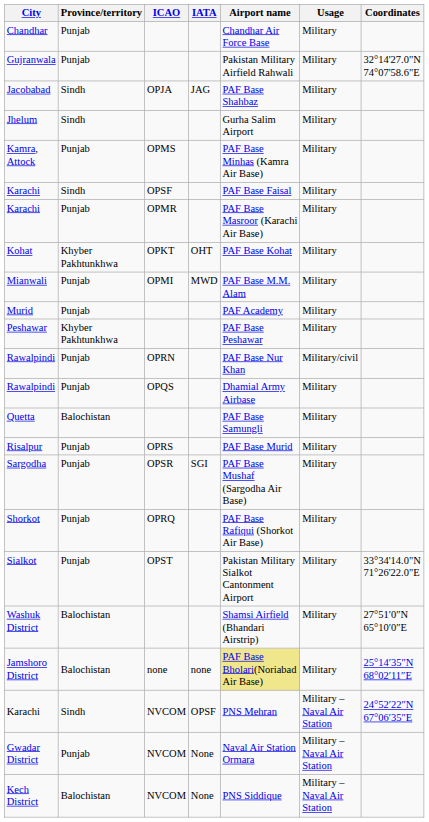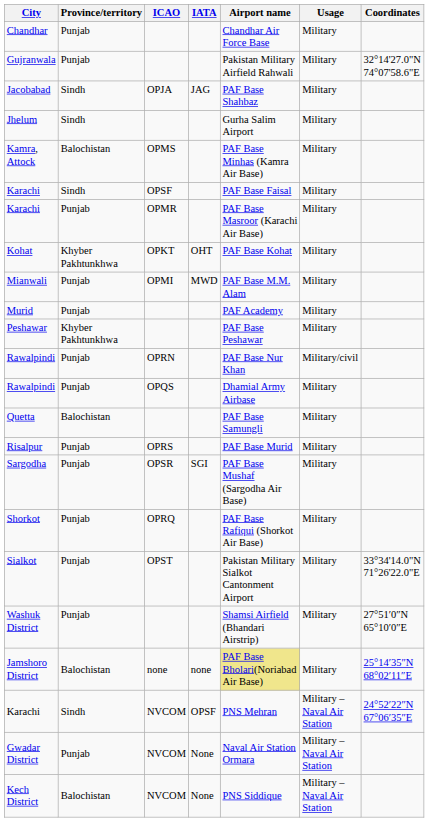 <table class="wikitable sortable" style="font-size:95%;">
 <tr style="font-weight:bold;background:#EEEEEE;">
 <th><a href='#'>City</a></th>
 <th>Province/territory</th>
 <th><a href='#'>ICAO</a></th>
 <th><a href='#'>IATA</a></th>
 <th>Airport name</th>
 <th>Usage</th>
 <th>Coordinates</th>
 </tr>
 <tr style="vertical-align:top">
 <td><a href='#'>Chandhar</a></td>
 <td>Punjab</td>
 <td></td>
 <td></td>
 <td><a href='#'>Chandhar Air Force Base</a></td>
 <td>Military</td>
 <td><small></small></td>
 </tr>
 <tr style="vertical-align:top">
 <td><a href='#'>Gujranwala</a></td>
 <td>Punjab</td>
 <td></td>
 <td></td>
 <td>Pakistan Military Airfield Rahwali</td>
 <td>Military</td>
 <td>32°14'27.0"N 74°07'58.6"E</td>
 </tr>
 <tr style="vertical-align:top">
 <td><a href='#'>Jacobabad</a></td>
 <td>Sindh</td>
 <td>OPJA</td>
 <td>JAG</td>
 <td><a href='#'>PAF Base Shahbaz</a></td>
 <td>Military</td>
 <td><small></small></td>
 </tr>
 <tr style="vertical-align:top">
 <td><a href='#'>Jhelum</a></td>
 <td>Sindh</td>
 <td></td>
 <td></td>
 <td>Gurha Salim Airport</td>
 <td>Military</td>
 <td><small></small></td>
 </tr>
 <tr style="vertical-align:top">
 <td><a href='#'>Kamra</a>, <a href='#'>Attock</a></td>
-<td>Punjab</td>
+<td>Balochistan</td>
 <td>OPMS</td>
 <td></td>
 <td><a href='#'>PAF Base Minhas</a> (Kamra Air Base)</td>
 <td>Military</td>
 <td><small></small></td>
 </tr>
 <tr style="vertical-align:top">
 <td><a href='#'>Karachi</a></td>
 <td>Sindh</td>
 <td>OPSF</td>
 <td></td>
 <td><a href='#'>PAF Base Faisal</a></td>
 <td>Military</td>
 <td><small></small></td>
 </tr>
 <tr style="vertical-align:top">
 <td><a href='#'>Karachi</a></td>
 <td>Punjab</td>
 <td>OPMR</td>
 <td></td>
 <td><a href='#'>PAF Base Masroor</a> (Karachi Air Base)</td>
 <td>Military</td>
 <td><small></small></td>
 </tr>
 <tr style="vertical-align:top">
 <td><a href='#'>Kohat</a></td>
 <td>Khyber Pakhtunkhwa</td>
 <td>OPKT</td>
 <td>OHT</td>
 <td><a href='#'>PAF Base Kohat</a></td>
 <td>Military</td>
 <td><small></small></td>
 </tr>
 <tr style="vertical-align:top">
 <td><a href='#'>Mianwali</a></td>
 <td>Punjab</td>
 <td>OPMI</td>
 <td>MWD</td>
 <td><a href='#'>PAF Base M.M. Alam</a></td>
 <td>Military</td>
 <td><small></small></td>
 </tr>
 <tr style="vertical-align:top">
 <td><a href='#'>Murid</a></td>
 <td>Punjab</td>
 <td></td>
 <td></td>
 <td><a href='#'>PAF Academy</a></td>
 <td>Military</td>
 <td><small></small></td>
 </tr>
 <tr style="vertical-align:top">
 <td><a href='#'>Peshawar</a></td>
 <td>Khyber Pakhtunkhwa</td>
 <td></td>
 <td></td>
 <td><a href='#'>PAF Base Peshawar</a></td>
 <td>Military</td>
 <td><small></small></td>
 </tr>
 <tr style="vertical-align:top">
 <td><a href='#'>Rawalpindi</a></td>
 <td>Punjab</td>
 <td>OPRN</td>
 <td></td>
 <td><a href='#'>PAF Base Nur Khan</a></td>
 <td>Military/civil</td>
 <td><small></small></td>
 </tr>
 <tr style="vertical-align:top">
 <td><a href='#'>Rawalpindi</a></td>
 <td>Punjab</td>
 <td>OPQS</td>
 <td></td>
 <td><a href='#'>Dhamial Army Airbase</a></td>
 <td>Military</td>
 <td><small></small></td>
 </tr>
 <tr style="vertical-align:top">
 <td><a href='#'>Quetta</a></td>
 <td>Balochistan</td>
 <td></td>
 <td></td>
 <td><a href='#'>PAF Base Samungli</a></td>
 <td>Military</td>
 <td><small></small></td>
 </tr>
 <tr style="vertical-align:top">
 <td><a href='#'>Risalpur</a></td>
 <td>Punjab</td>
 <td>OPRS</td>
 <td></td>
 <td><a href='#'>PAF Base Murid</a></td>
 <td>Military</td>
 <td><small></small></td>
 </tr>
 <tr style="vertical-align:top">
 <td><a href='#'>Sargodha</a></td>
 <td>Punjab</td>
 <td>OPSR</td>
 <td>SGI</td>
 <td><a href='#'>PAF Base Mushaf</a> (Sargodha Air Base)</td>
 <td>Military</td>
 <td><small></small></td>
 </tr>
 <tr style="vertical-align:top">
 <td><a href='#'>Shorkot</a></td>
 <td>Punjab</td>
 <td>OPRQ</td>
 <td></td>
 <td><a href='#'>PAF Base Rafiqui</a> (Shorkot Air Base)</td>
 <td>Military</td>
 <td><small></small></td>
 </tr>
 <tr style="vertical-align:top">
 <td><a href='#'>Sialkot</a></td>
 <td>Punjab</td>
 <td>OPST</td>
 <td></td>
 <td>Pakistan Military Sialkot Cantonment Airport</td>
 <td>Military</td>
 <td>33°34'14.0"N 71°26'22.0"E</td>
 </tr>
 <tr style="vertical-align:top">
 <td><a href='#'>Washuk District</a></td>
-<td>Balochistan</td>
+<td>Punjab</td>
 <td></td>
 <td></td>
 <td><a href='#'>Shamsi Airfield</a> (Bhandari Airstrip)</td>
 <td>Military</td>
 <td>27°51′0″N 65°10′0″E</td>
 </tr>
 <tr>
 <td><a href='#'>Jamshoro District</a></td>
 <td>Balochistan</td>
 <td>none</td>
 <td>none</td>
 <td style="background: khaki;"><a href='#'>PAF Base Bholari</a>(Noriabad Air Base)</td>
 <td>Military</td>
 <td><a href='#'>25°14′35″N 68°02′11″E</a></td>
 </tr>
 <tr>
 <td>Karachi</td>
 <td>Sindh</td>
 <td>NVCOM</td>
 <td>OPSF</td>
 <td><a href='#'>PNS Mehran</a></td>
 <td>Military – <a href='#'>Naval Air Station</a></td>
 <td><a href='#'>24°52′22″N 67°06′35″E</a></td>
 </tr>
 <tr>
 <td><a href='#'>Gwadar District</a></td>
 <td>Punjab</td>
 <td>NVCOM</td>
 <td>None</td>
 <td><a href='#'>Naval Air Station Ormara</a></td>
 <td>Military – <a href='#'>Naval Air Station</a></td>
 <td></td>
 </tr>
 <tr>
 <td><a href='#'>Kech District</a></td>
 <td>Balochistan</td>
 <td>NVCOM</td>
 <td>None</td>
 <td><a href='#'>PNS Siddique</a></td>
 <td>Military – <a href='#'>Naval Air Station</a></td>
 <td></td>
 </tr>
 </table>
